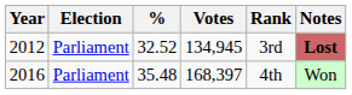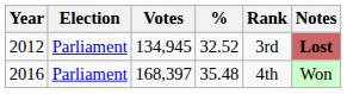 <table class="wikitable" style="text-align:center;">
 <tr>
 <th>Year</th>
 <th>Election</th>
+<th>Votes</th>
 <th>%</th>
-<th>Votes</th>
 <th>Rank</th>
 <th>Notes</th>
 </tr>
 <tr>
 <td>2012</td>
 <td><a href='#'>Parliament</a></td>
+<td>134,945</td>
 <td>32.52</td>
-<td>134,945</td>
 <td>3rd</td>
 <td style="background-color:#C66"><strong>Lost</strong></td>
 </tr>
 <tr>
 <td>2016</td>
 <td><a href='#'>Parliament</a></td>
+<td> 168,397</td>
 <td> 35.48</td>
-<td> 168,397</td>
 <td>4th</td>
 <td style="background-color:#CCFFCC">Won</td>
 </tr>
 </table>
